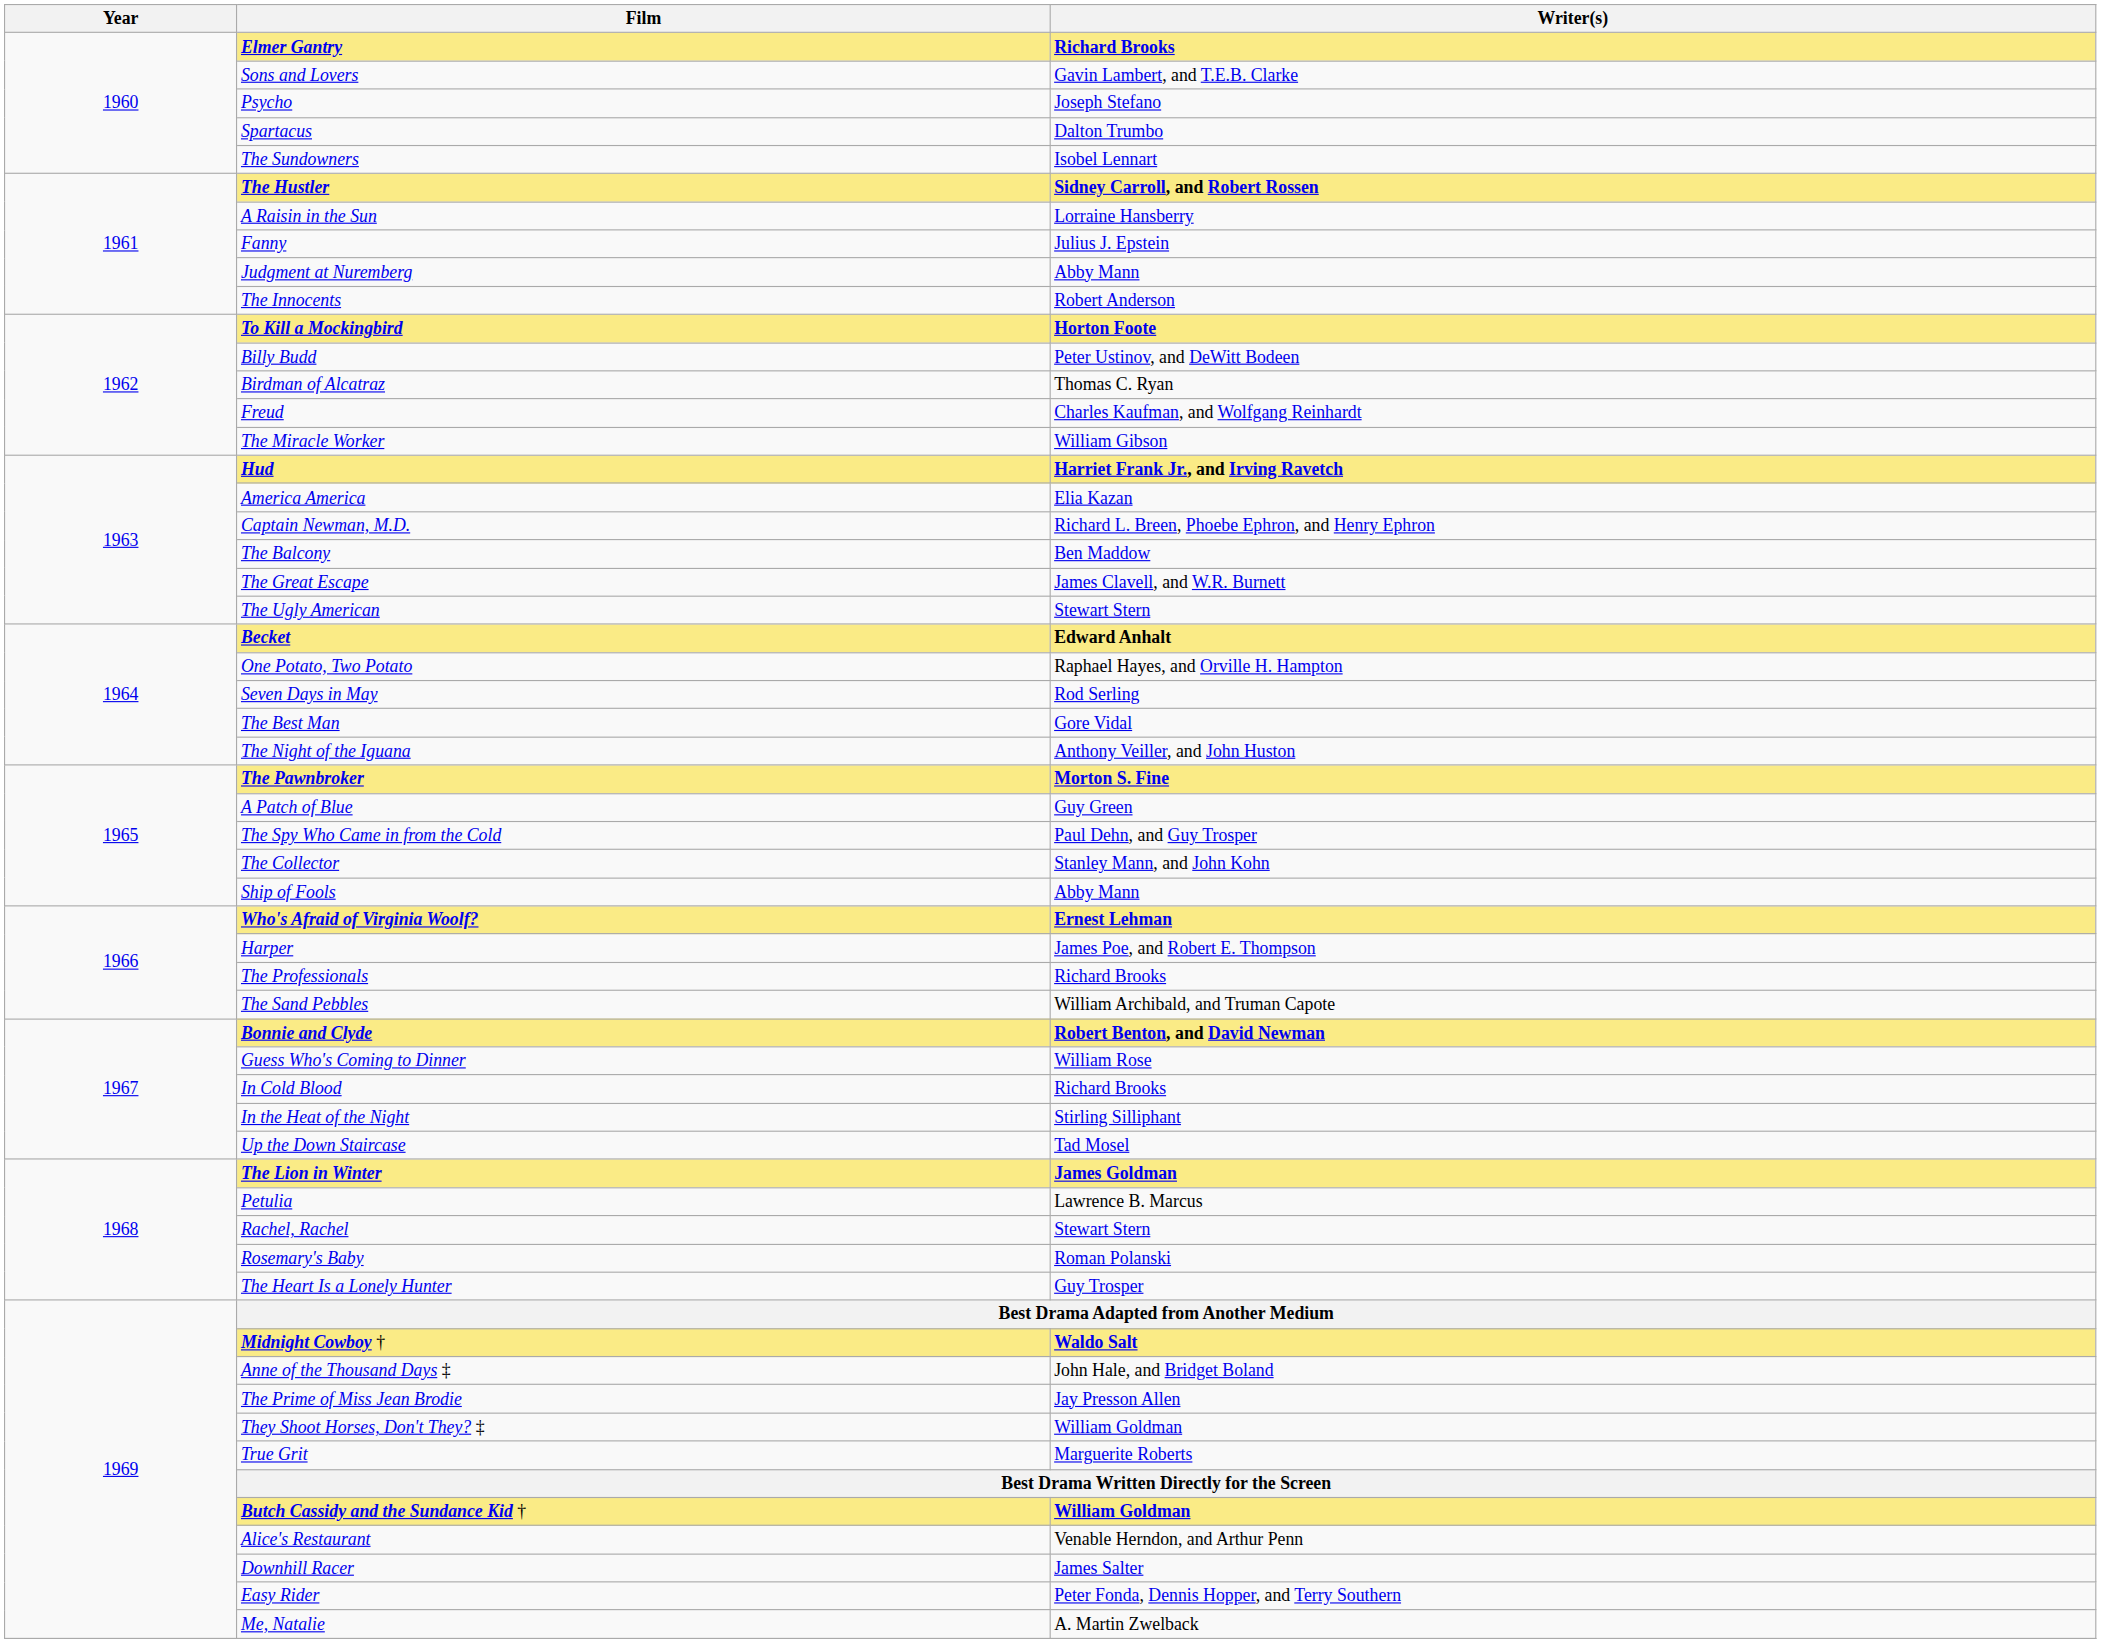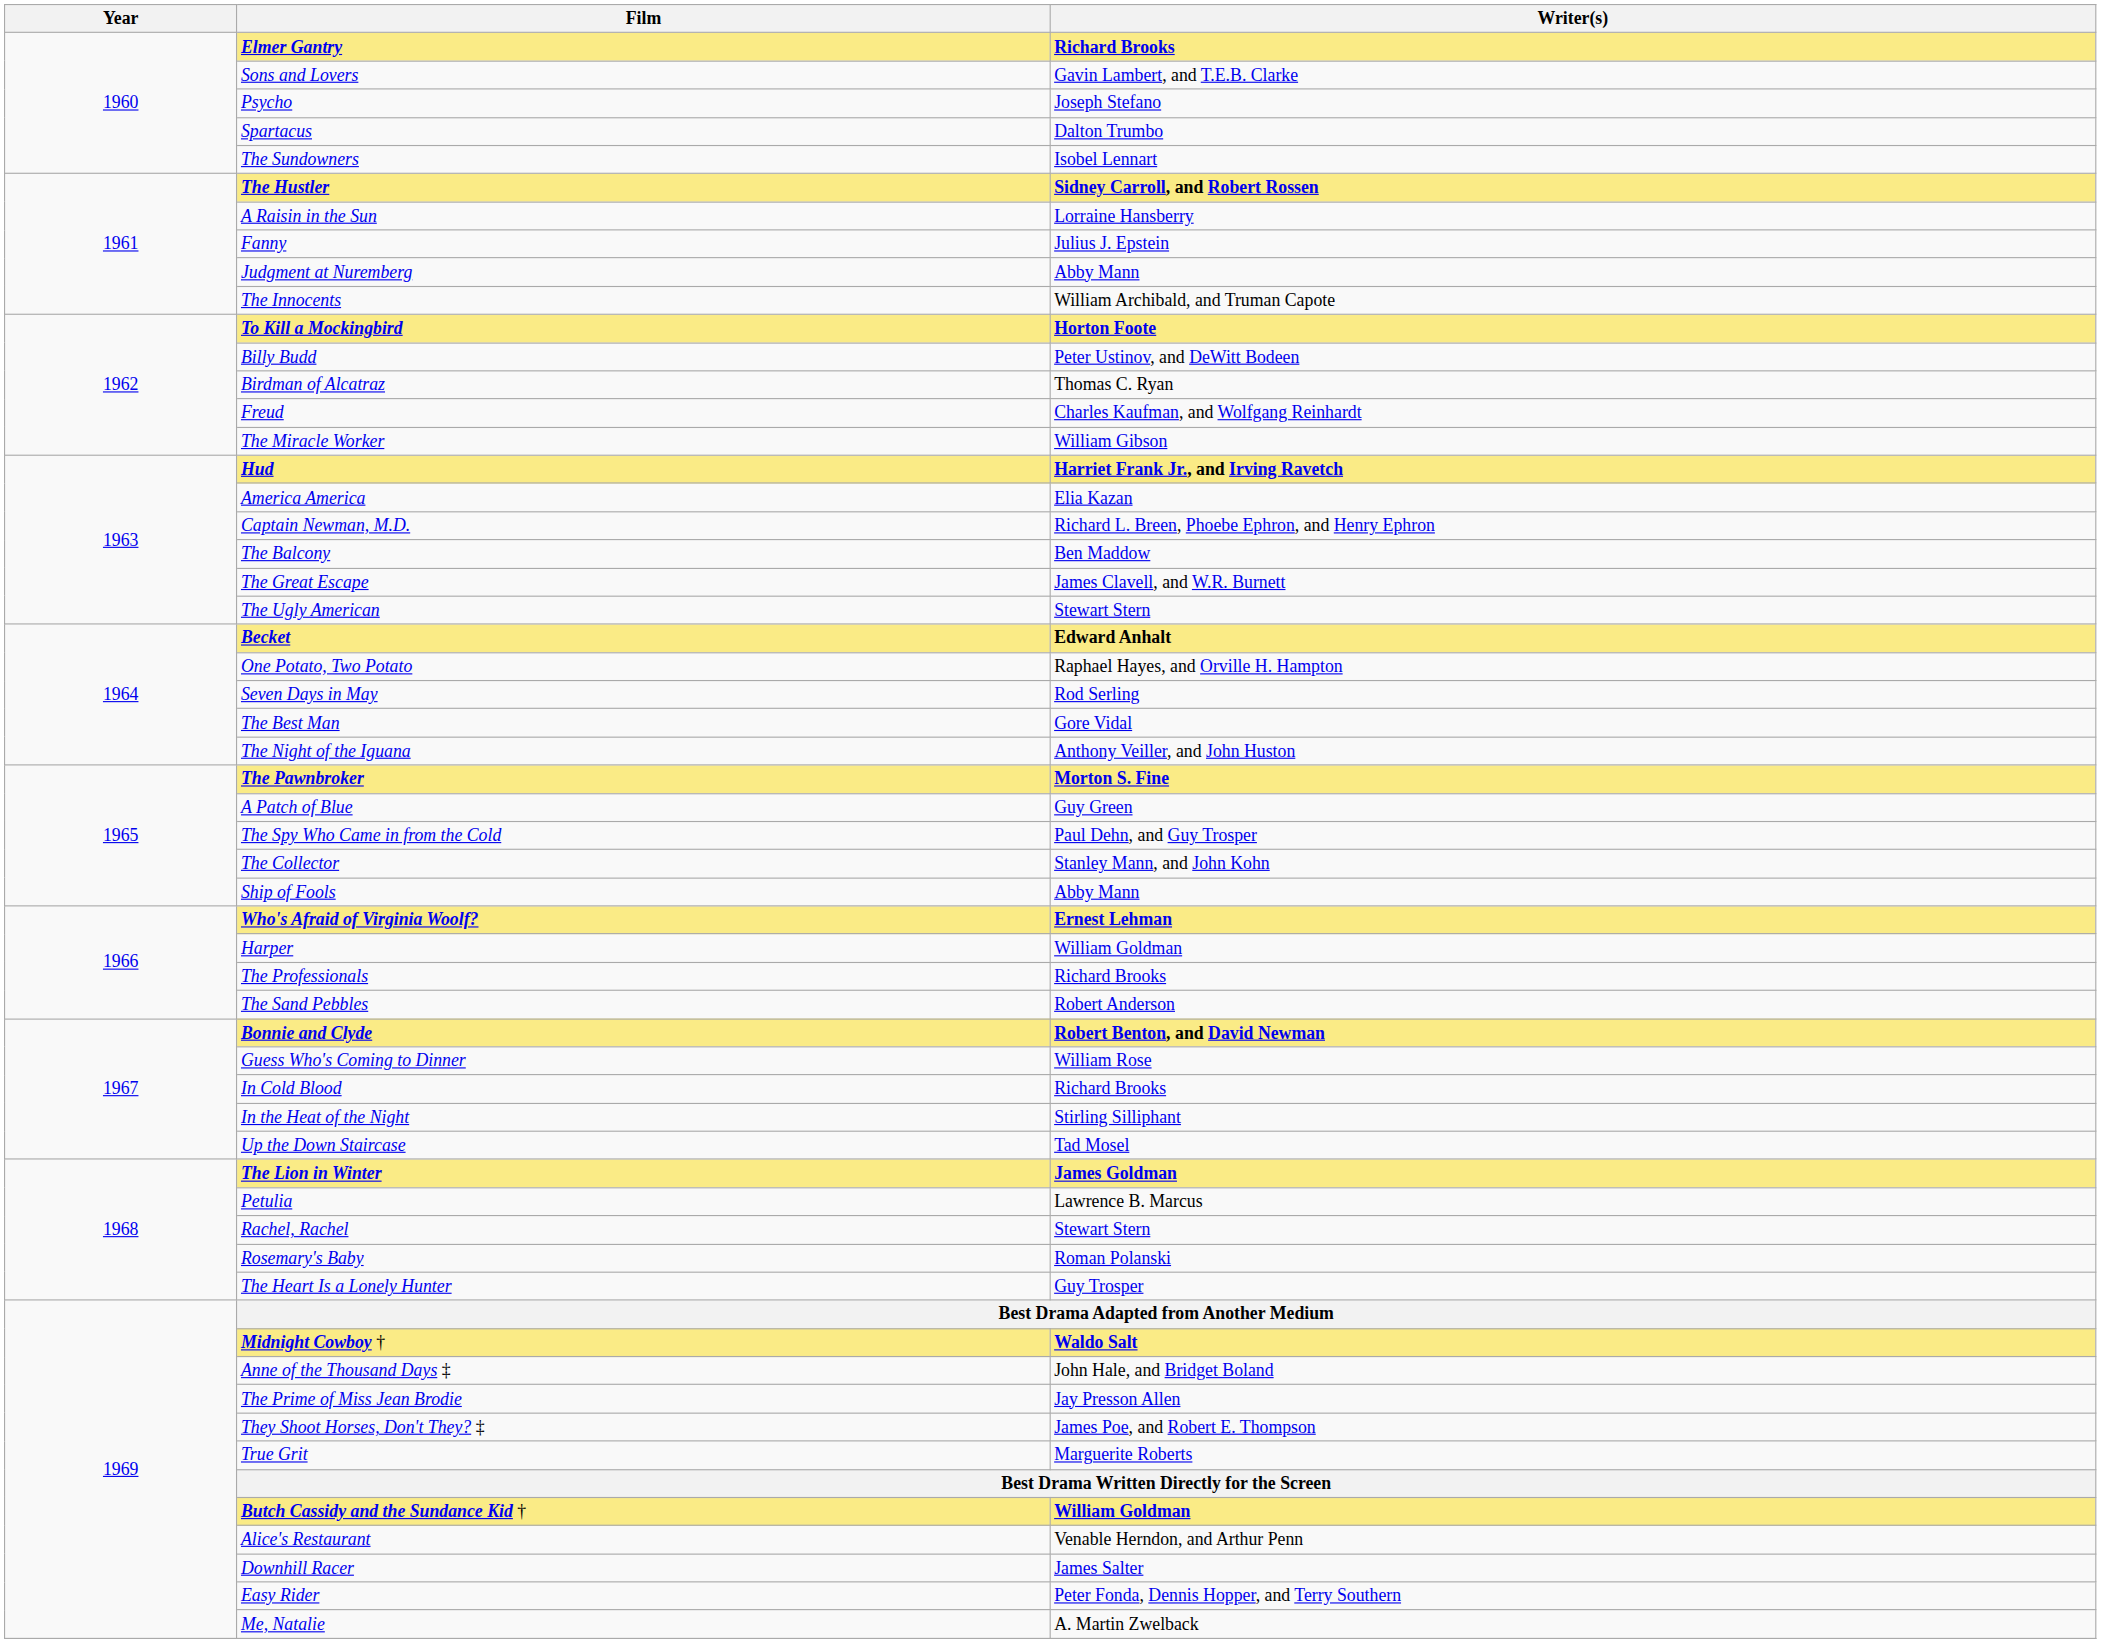 <table class="wikitable" width="95%" cellpadding="5">
 <tr>
 <th width="10%">Year</th>
 <th width="35%">Film</th>
 <th width="45%">Writer(s)</th>
 </tr>
 <tr>
 <td rowspan="5" style="text-align:center;"><a href='#'>1960</a><br></td>
 <td style="background:#FAEB86"><strong><em><a href='#'>Elmer Gantry</a></em></strong></td>
 <td style="background:#FAEB86"><strong><a href='#'>Richard Brooks</a></strong></td>
 </tr>
 <tr>
 <td><em><a href='#'>Sons and Lovers</a></em></td>
 <td><a href='#'>Gavin Lambert</a>, and <a href='#'>T.E.B. Clarke</a></td>
 </tr>
 <tr>
 <td><em><a href='#'>Psycho</a></em></td>
 <td><a href='#'>Joseph Stefano</a></td>
 </tr>
 <tr>
 <td><em><a href='#'>Spartacus</a></em></td>
 <td><a href='#'>Dalton Trumbo</a></td>
 </tr>
 <tr>
 <td><em><a href='#'>The Sundowners</a></em></td>
 <td><a href='#'>Isobel Lennart</a></td>
 </tr>
 <tr>
 <td rowspan="5" style="text-align:center;"><a href='#'>1961</a><br></td>
 <td style="background:#FAEB86"><strong><em><a href='#'>The Hustler</a></em></strong></td>
 <td style="background:#FAEB86"><strong><a href='#'>Sidney Carroll</a>, and <a href='#'>Robert Rossen</a></strong></td>
 </tr>
 <tr>
 <td><em><a href='#'>A Raisin in the Sun</a></em></td>
 <td><a href='#'>Lorraine Hansberry</a></td>
 </tr>
 <tr>
 <td><em><a href='#'>Fanny</a></em></td>
 <td><a href='#'>Julius J. Epstein</a></td>
 </tr>
 <tr>
 <td><em><a href='#'>Judgment at Nuremberg</a></em></td>
 <td><a href='#'>Abby Mann</a></td>
 </tr>
 <tr>
 <td><em><a href='#'>The Innocents</a></em></td>
-<td><a href='#'>Robert Anderson</a></td>
+<td>William Archibald, and Truman Capote</td>
 </tr>
 <tr>
 <td rowspan="5" style="text-align:center;"><a href='#'>1962</a><br></td>
 <td style="background:#FAEB86"><strong><em><a href='#'>To Kill a Mockingbird</a></em></strong></td>
 <td style="background:#FAEB86"><strong><a href='#'>Horton Foote</a></strong></td>
 </tr>
 <tr>
 <td><em><a href='#'>Billy Budd</a></em></td>
 <td><a href='#'>Peter Ustinov</a>, and <a href='#'>DeWitt Bodeen</a></td>
 </tr>
 <tr>
 <td><em><a href='#'>Birdman of Alcatraz</a></em></td>
 <td>Thomas C. Ryan</td>
 </tr>
 <tr>
 <td><em><a href='#'>Freud</a></em></td>
 <td><a href='#'>Charles Kaufman</a>, and <a href='#'>Wolfgang Reinhardt</a></td>
 </tr>
 <tr>
 <td><em><a href='#'>The Miracle Worker</a></em></td>
 <td><a href='#'>William Gibson</a></td>
 </tr>
 <tr>
 <td rowspan="6" style="text-align:center;"><a href='#'>1963</a><br></td>
 <td style="background:#FAEB86"><strong><em><a href='#'>Hud</a></em></strong></td>
 <td style="background:#FAEB86"><strong><a href='#'>Harriet Frank Jr.</a>, and <a href='#'>Irving Ravetch</a></strong></td>
 </tr>
 <tr>
 <td><em><a href='#'>America America</a></em></td>
 <td><a href='#'>Elia Kazan</a></td>
 </tr>
 <tr>
 <td><em><a href='#'>Captain Newman, M.D.</a></em></td>
 <td><a href='#'>Richard L. Breen</a>, <a href='#'>Phoebe Ephron</a>, and <a href='#'>Henry Ephron</a></td>
 </tr>
 <tr>
 <td><em><a href='#'>The Balcony</a></em></td>
 <td><a href='#'>Ben Maddow</a></td>
 </tr>
 <tr>
 <td><em><a href='#'>The Great Escape</a></em></td>
 <td><a href='#'>James Clavell</a>, and <a href='#'>W.R. Burnett</a></td>
 </tr>
 <tr>
 <td><em><a href='#'>The Ugly American</a></em></td>
 <td><a href='#'>Stewart Stern</a></td>
 </tr>
 <tr>
 <td rowspan="5" style="text-align:center;"><a href='#'>1964</a><br></td>
 <td style="background:#FAEB86"><strong><em><a href='#'>Becket</a></em></strong></td>
 <td style="background:#FAEB86"><strong>Edward Anhalt</strong></td>
 </tr>
 <tr>
 <td><em><a href='#'>One Potato, Two Potato</a></em></td>
 <td>Raphael Hayes, and <a href='#'>Orville H. Hampton</a></td>
 </tr>
 <tr>
 <td><em><a href='#'>Seven Days in May</a></em></td>
 <td><a href='#'>Rod Serling</a></td>
 </tr>
 <tr>
 <td><em><a href='#'>The Best Man</a></em></td>
 <td><a href='#'>Gore Vidal</a></td>
 </tr>
 <tr>
 <td><em><a href='#'>The Night of the Iguana</a></em></td>
 <td><a href='#'>Anthony Veiller</a>, and <a href='#'>John Huston</a></td>
 </tr>
 <tr>
 <td rowspan="5" style="text-align:center;"><a href='#'>1965</a><br></td>
 <td style="background:#FAEB86"><strong><em><a href='#'>The Pawnbroker</a></em></strong></td>
 <td style="background:#FAEB86"><strong><a href='#'>Morton S. Fine</a></strong></td>
 </tr>
 <tr>
 <td><em><a href='#'>A Patch of Blue</a></em></td>
 <td><a href='#'>Guy Green</a></td>
 </tr>
 <tr>
 <td><em><a href='#'>The Spy Who Came in from the Cold</a></em></td>
 <td><a href='#'>Paul Dehn</a>, and <a href='#'>Guy Trosper</a></td>
 </tr>
 <tr>
 <td><em><a href='#'>The Collector</a></em></td>
 <td><a href='#'>Stanley Mann</a>, and <a href='#'>John Kohn</a></td>
 </tr>
 <tr>
 <td><em><a href='#'>Ship of Fools</a></em></td>
 <td><a href='#'>Abby Mann</a></td>
 </tr>
 <tr>
 <td rowspan="4" style="text-align:center;"><a href='#'>1966</a><br></td>
 <td style="background:#FAEB86"><strong><em><a href='#'>Who's Afraid of Virginia Woolf?</a></em></strong></td>
 <td style="background:#FAEB86"><strong><a href='#'>Ernest Lehman</a></strong></td>
 </tr>
 <tr>
 <td><em><a href='#'>Harper</a></em></td>
-<td><a href='#'>James Poe</a>, and <a href='#'>Robert E. Thompson</a></td>
+<td><a href='#'>William Goldman</a></td>
 </tr>
 <tr>
 <td><em><a href='#'>The Professionals</a></em></td>
 <td><a href='#'>Richard Brooks</a></td>
 </tr>
 <tr>
 <td><em><a href='#'>The Sand Pebbles</a></em></td>
-<td>William Archibald, and Truman Capote</td>
+<td><a href='#'>Robert Anderson</a></td>
 </tr>
 <tr>
 <td rowspan="5" style="text-align:center;"><a href='#'>1967</a><br></td>
 <td style="background:#FAEB86"><strong><em><a href='#'>Bonnie and Clyde</a></em></strong></td>
 <td style="background:#FAEB86"><strong><a href='#'>Robert Benton</a>, and <a href='#'>David Newman</a></strong></td>
 </tr>
 <tr>
 <td><em><a href='#'>Guess Who's Coming to Dinner</a></em></td>
 <td><a href='#'>William Rose</a></td>
 </tr>
 <tr>
 <td><em><a href='#'>In Cold Blood</a></em></td>
 <td><a href='#'>Richard Brooks</a></td>
 </tr>
 <tr>
 <td><em><a href='#'>In the Heat of the Night</a></em></td>
 <td><a href='#'>Stirling Silliphant</a></td>
 </tr>
 <tr>
 <td><em><a href='#'>Up the Down Staircase</a></em></td>
 <td><a href='#'>Tad Mosel</a></td>
 </tr>
 <tr>
 <td rowspan="5" style="text-align:center;"><a href='#'>1968</a><br></td>
 <td style="background:#FAEB86"><strong><em><a href='#'>The Lion in Winter</a></em></strong></td>
 <td style="background:#FAEB86"><strong><a href='#'>James Goldman</a></strong></td>
 </tr>
 <tr>
 <td><em><a href='#'>Petulia</a></em></td>
 <td>Lawrence B. Marcus</td>
 </tr>
 <tr>
 <td><em><a href='#'>Rachel, Rachel</a></em></td>
 <td><a href='#'>Stewart Stern</a></td>
 </tr>
 <tr>
 <td><em><a href='#'>Rosemary's Baby</a></em></td>
 <td><a href='#'>Roman Polanski</a></td>
 </tr>
 <tr>
 <td><em><a href='#'>The Heart Is a Lonely Hunter</a></em></td>
 <td><a href='#'>Guy Trosper</a></td>
 </tr>
 <tr>
 <td rowspan="12" style="text-align:center;"><a href='#'>1969</a><br></td>
 <th colspan="2">Best Drama Adapted from Another Medium</th>
 </tr>
 <tr>
 <td style="background:#FAEB86"><strong><em><a href='#'>Midnight Cowboy</a></em></strong> †</td>
 <td style="background:#FAEB86"><strong><a href='#'>Waldo Salt</a></strong></td>
 </tr>
 <tr>
 <td><em><a href='#'>Anne of the Thousand Days</a></em> ‡</td>
 <td>John Hale, and <a href='#'>Bridget Boland</a></td>
 </tr>
 <tr>
 <td><em><a href='#'>The Prime of Miss Jean Brodie</a></em></td>
 <td><a href='#'>Jay Presson Allen</a></td>
 </tr>
 <tr>
 <td><em><a href='#'>They Shoot Horses, Don't They?</a></em> ‡</td>
-<td><a href='#'>William Goldman</a></td>
+<td><a href='#'>James Poe</a>, and <a href='#'>Robert E. Thompson</a></td>
 </tr>
 <tr>
 <td><em><a href='#'>True Grit</a></em></td>
 <td><a href='#'>Marguerite Roberts</a></td>
 </tr>
 <tr>
 <th colspan="2">Best Drama Written Directly for the Screen</th>
 </tr>
 <tr>
 <td style="background:#FAEB86"><strong><em><a href='#'>Butch Cassidy and the Sundance Kid</a> </em></strong> †</td>
 <td style="background:#FAEB86"><strong><a href='#'>William Goldman</a></strong></td>
 </tr>
 <tr>
 <td><em><a href='#'>Alice's Restaurant</a></em></td>
 <td>Venable Herndon, and Arthur Penn</td>
 </tr>
 <tr>
 <td><em><a href='#'>Downhill Racer</a></em></td>
 <td><a href='#'>James Salter</a></td>
 </tr>
 <tr>
 <td><em><a href='#'>Easy Rider</a></em></td>
 <td><a href='#'>Peter Fonda</a>, <a href='#'>Dennis Hopper</a>, and <a href='#'>Terry Southern</a></td>
 </tr>
 <tr>
 <td><em><a href='#'>Me, Natalie</a></em></td>
 <td>A. Martin Zwelback</td>
 </tr>
 <tr>
 </tr>
 </table>
